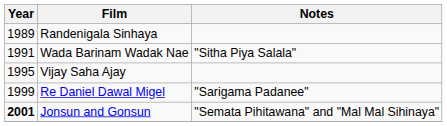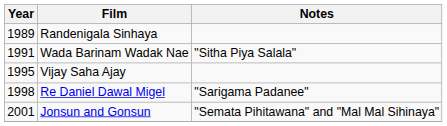 <table class="wikitable sortable">
 <tr>
 <th>Year</th>
 <th>Film</th>
 <th>Notes</th>
 </tr>
 <tr>
 <td>1989</td>
 <td>Randenigala Sinhaya</td>
 <td></td>
 </tr>
 <tr>
 <td>1991</td>
 <td>Wada Barinam Wadak Nae</td>
 <td>"Sitha Piya Salala"</td>
 </tr>
 <tr>
 <td>1995</td>
 <td>Vijay Saha Ajay</td>
 <td></td>
 </tr>
 <tr>
-<td>1999</td>
+<td>1998</td>
 <td><a href='#'>Re Daniel Dawal Migel</a></td>
 <td>"Sarigama Padanee"</td>
 </tr>
 <tr>
-<td><strong>2001</strong></td>
+<td>2001</td>
 <td><a href='#'>Jonsun and Gonsun</a></td>
 <td>"Semata Pihitawana" and "Mal Mal Sihinaya"</td>
 </tr>
 <tr>
 </tr>
 </table>
